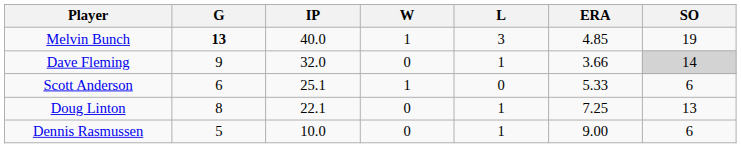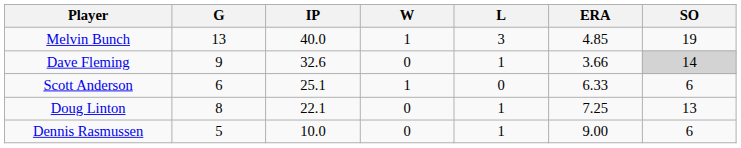 <table class="wikitable sortable">
 <tr>
 <th bgcolor="#DDDDFF" width="16%">Player</th>
 <th bgcolor="#DDDDFF" width="9%">G</th>
 <th bgcolor="#DDDDFF" width="9%">IP</th>
 <th bgcolor="#DDDDFF" width="9%">W</th>
 <th bgcolor="#DDDDFF" width="9%">L</th>
 <th bgcolor="#DDDDFF" width="9%">ERA</th>
 <th bgcolor="#DDDDFF" width="9%">SO</th>
 </tr>
 <tr align="center">
 <td><a href='#'>Melvin Bunch</a></td>
-<td><strong>13</strong></td>
+<td>13</td>
 <td>40.0</td>
 <td>1</td>
 <td>3</td>
 <td>4.85</td>
 <td>19</td>
 </tr>
 <tr align=center>
 <td><a href='#'>Dave Fleming</a></td>
 <td>9</td>
-<td>32.0</td>
+<td>32.6</td>
 <td>0</td>
 <td>1</td>
 <td>3.66</td>
 <td style="background: lightgrey;">14</td>
 </tr>
 <tr align=center>
 <td><a href='#'>Scott Anderson</a></td>
 <td>6</td>
 <td>25.1</td>
 <td>1</td>
 <td>0</td>
-<td>5.33</td>
+<td>6.33</td>
 <td>6</td>
 </tr>
 <tr align=center>
 <td><a href='#'>Doug Linton</a></td>
 <td>8</td>
 <td>22.1</td>
 <td>0</td>
 <td>1</td>
 <td>7.25</td>
 <td>13</td>
 </tr>
 <tr align=center>
 <td><a href='#'>Dennis Rasmussen</a></td>
 <td>5</td>
 <td>10.0</td>
 <td>0</td>
 <td>1</td>
 <td>9.00</td>
 <td>6</td>
 </tr>
 </table>
